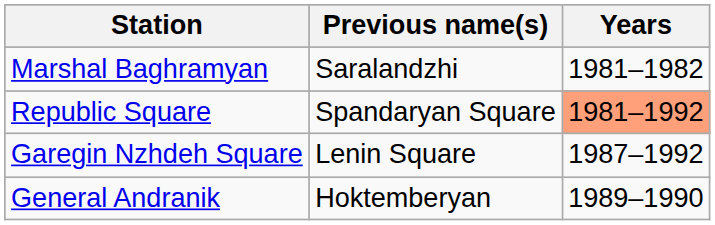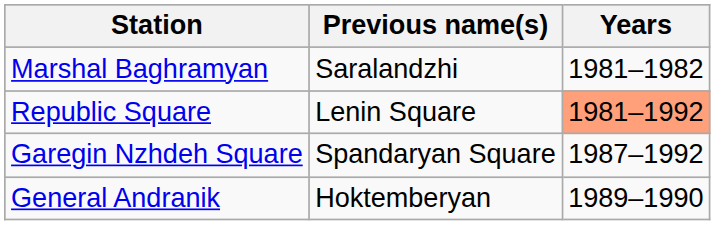 <table class="wikitable" style="border-collapse: collapse; text-align: left;">
 <tr>
 <th>Station</th>
 <th>Previous name(s)</th>
 <th>Years</th>
 </tr>
 <tr>
 <td style="text-align: left;"><a href='#'>Marshal Baghramyan</a></td>
 <td>Saralandzhi</td>
 <td>1981–1982</td>
 </tr>
 <tr>
 <td style="text-align: left;"><a href='#'>Republic Square</a></td>
-<td>Spandaryan Square</td>
+<td>Lenin Square</td>
 <td style="background: lightsalmon;">1981–1992</td>
 </tr>
 <tr>
 <td style="text-align: left;"><a href='#'>Garegin Nzhdeh Square</a></td>
-<td>Lenin Square</td>
+<td>Spandaryan Square</td>
 <td>1987–1992</td>
 </tr>
 <tr>
 <td style="text-align: left;"><a href='#'>General Andranik</a></td>
 <td>Hoktemberyan</td>
 <td>1989–1990</td>
 </tr>
 </table>
